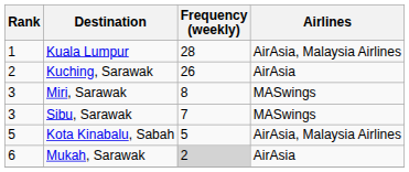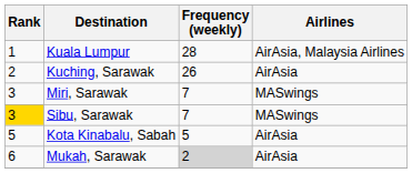 <table class="wikitable sortable" style="align=center;">
 <tr>
 <th>Rank</th>
 <th>Destination</th>
 <th>Frequency<br>(weekly)</th>
 <th>Airlines</th>
 </tr>
 <tr>
 <td>1</td>
 <td> <a href='#'>Kuala Lumpur</a></td>
 <td>28</td>
 <td>AirAsia, Malaysia Airlines</td>
 </tr>
 <tr>
 <td>2</td>
 <td> <a href='#'>Kuching</a>, Sarawak</td>
 <td>26</td>
 <td>AirAsia</td>
 </tr>
 <tr>
 <td>3</td>
 <td> <a href='#'>Miri</a>, Sarawak</td>
-<td>8</td>
+<td>7</td>
 <td>MASwings</td>
 </tr>
 <tr>
-<td>3</td>
+<td style="background: gold;">3</td>
 <td> <a href='#'>Sibu</a>, Sarawak</td>
 <td>7</td>
 <td>MASwings</td>
 </tr>
 <tr>
 <td>5</td>
 <td> <a href='#'>Kota Kinabalu</a>, Sabah</td>
 <td>5</td>
-<td>AirAsia, Malaysia Airlines</td>
+<td>AirAsia</td>
 </tr>
 <tr>
 <td>6</td>
 <td> <a href='#'>Mukah</a>, Sarawak</td>
 <td style="background: lightgrey;">2</td>
 <td>AirAsia</td>
 </tr>
 <tr>
 </tr>
 </table>
